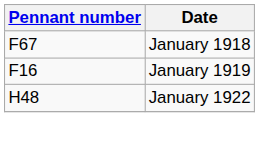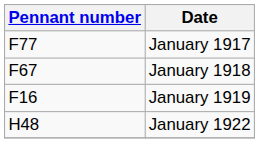 <table class="wikitable" style="text-align:left">
 <tr>
 <th><a href='#'>Pennant number</a></th>
 <th>Date</th>
+</tr>
+<tr>
+<td>F77</td>
+<td>January 1917</td>
 </tr>
 <tr>
 <td>F67</td>
 <td>January 1918</td>
 </tr>
 <tr>
 <td>F16</td>
 <td>January 1919</td>
 </tr>
 <tr>
 <td>H48</td>
 <td>January 1922</td>
 </tr>
 <tr>
 </tr>
 </table>
